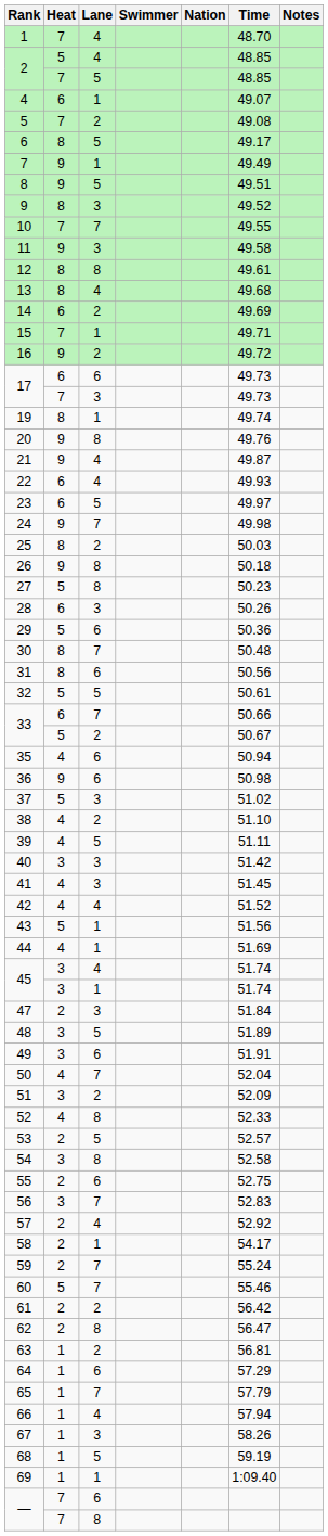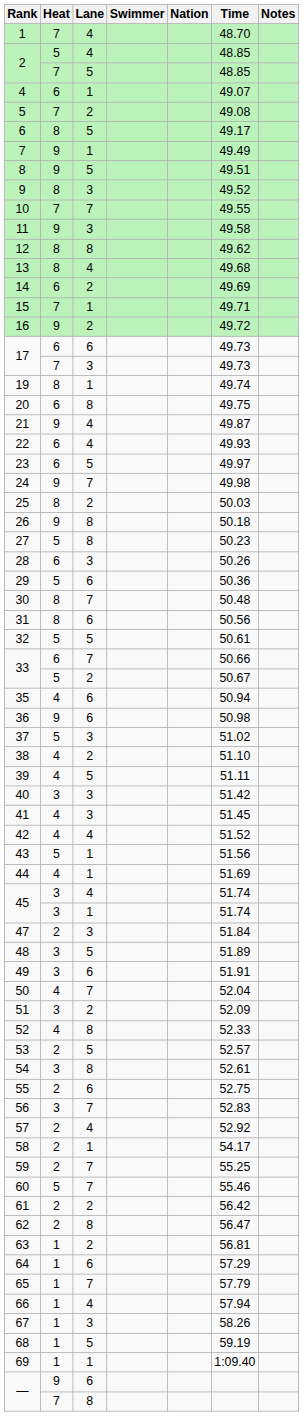 <table class="wikitable sortable" style="text-align:center">
 <tr>
 <th>Rank</th>
 <th>Heat</th>
 <th>Lane</th>
 <th>Swimmer</th>
 <th>Nation</th>
 <th>Time</th>
 <th>Notes</th>
 </tr>
 <tr bgcolor=#bbf3bb>
 <td>1</td>
 <td>7</td>
 <td>4</td>
 <td align=left></td>
 <td align=left></td>
 <td>48.70</td>
 <td></td>
 </tr>
 <tr bgcolor=#bbf3bb>
 <td rowspan=2>2</td>
 <td>5</td>
 <td>4</td>
 <td align=left></td>
 <td align=left></td>
 <td>48.85</td>
 <td></td>
 </tr>
 <tr bgcolor=#bbf3bb>
 <td>7</td>
 <td>5</td>
 <td align=left></td>
 <td align=left></td>
 <td>48.85</td>
 <td></td>
 </tr>
 <tr bgcolor=#bbf3bb>
 <td>4</td>
 <td>6</td>
 <td>1</td>
 <td align=left></td>
 <td align=left></td>
 <td>49.07</td>
 <td></td>
 </tr>
 <tr bgcolor=#bbf3bb>
 <td>5</td>
 <td>7</td>
 <td>2</td>
 <td align=left></td>
 <td align=left></td>
 <td>49.08</td>
 <td></td>
 </tr>
 <tr bgcolor=#bbf3bb>
 <td>6</td>
 <td>8</td>
 <td>5</td>
 <td align=left></td>
 <td align=left></td>
 <td>49.17</td>
 <td></td>
 </tr>
 <tr bgcolor=#bbf3bb>
 <td>7</td>
 <td>9</td>
 <td>1</td>
 <td align=left></td>
 <td align=left></td>
 <td>49.49</td>
 <td></td>
 </tr>
 <tr bgcolor=#bbf3bb>
 <td>8</td>
 <td>9</td>
 <td>5</td>
 <td align=left></td>
 <td align=left></td>
 <td>49.51</td>
 <td></td>
 </tr>
 <tr bgcolor=#bbf3bb>
 <td>9</td>
 <td>8</td>
 <td>3</td>
 <td align=left></td>
 <td align=left></td>
 <td>49.52</td>
 <td></td>
 </tr>
 <tr bgcolor=#bbf3bb>
 <td>10</td>
 <td>7</td>
 <td>7</td>
 <td align=left></td>
 <td align=left></td>
 <td>49.55</td>
 <td></td>
 </tr>
 <tr bgcolor=#bbf3bb>
 <td>11</td>
 <td>9</td>
 <td>3</td>
 <td align=left></td>
 <td align=left></td>
 <td>49.58</td>
 <td></td>
 </tr>
 <tr bgcolor=#bbf3bb>
 <td>12</td>
 <td>8</td>
 <td>8</td>
 <td align=left></td>
 <td align=left></td>
-<td>49.61</td>
+<td>49.62</td>
 <td></td>
 </tr>
 <tr bgcolor=#bbf3bb>
 <td>13</td>
 <td>8</td>
 <td>4</td>
 <td align=left></td>
 <td align=left></td>
 <td>49.68</td>
 <td></td>
 </tr>
 <tr bgcolor=#bbf3bb>
 <td>14</td>
 <td>6</td>
 <td>2</td>
 <td align=left></td>
 <td align=left></td>
 <td>49.69</td>
 <td></td>
 </tr>
 <tr bgcolor=#bbf3bb>
 <td>15</td>
 <td>7</td>
 <td>1</td>
 <td align=left></td>
 <td align=left></td>
 <td>49.71</td>
 <td></td>
 </tr>
 <tr bgcolor=#bbf3bb>
 <td>16</td>
 <td>9</td>
 <td>2</td>
 <td align=left></td>
 <td align=left></td>
 <td>49.72</td>
 <td></td>
 </tr>
 <tr>
 <td rowspan=2>17</td>
 <td>6</td>
 <td>6</td>
 <td align=left></td>
 <td align=left></td>
 <td>49.73</td>
 <td></td>
 </tr>
 <tr>
 <td>7</td>
 <td>3</td>
 <td align=left></td>
 <td align=left></td>
 <td>49.73</td>
 <td></td>
 </tr>
 <tr>
 <td>19</td>
 <td>8</td>
 <td>1</td>
 <td align=left></td>
 <td align=left></td>
 <td>49.74</td>
 <td></td>
 </tr>
 <tr>
 <td>20</td>
-<td>9</td>
+<td>6</td>
 <td>8</td>
 <td align=left></td>
 <td align=left></td>
-<td>49.76</td>
+<td>49.75</td>
 <td></td>
 </tr>
 <tr>
 <td>21</td>
 <td>9</td>
 <td>4</td>
 <td align=left></td>
 <td align=left></td>
 <td>49.87</td>
 <td></td>
 </tr>
 <tr>
 <td>22</td>
 <td>6</td>
 <td>4</td>
 <td align=left></td>
 <td align=left></td>
 <td>49.93</td>
 <td></td>
 </tr>
 <tr>
 <td>23</td>
 <td>6</td>
 <td>5</td>
 <td align=left></td>
 <td align=left></td>
 <td>49.97</td>
 <td></td>
 </tr>
 <tr>
 <td>24</td>
 <td>9</td>
 <td>7</td>
 <td align=left></td>
 <td align=left></td>
 <td>49.98</td>
 <td></td>
 </tr>
 <tr>
 <td>25</td>
 <td>8</td>
 <td>2</td>
 <td align=left></td>
 <td align=left></td>
 <td>50.03</td>
 <td></td>
 </tr>
 <tr>
 <td>26</td>
 <td>9</td>
 <td>8</td>
 <td align=left></td>
 <td align=left></td>
 <td>50.18</td>
 <td></td>
 </tr>
 <tr>
 <td>27</td>
 <td>5</td>
 <td>8</td>
 <td align=left></td>
 <td align=left></td>
 <td>50.23</td>
 <td></td>
 </tr>
 <tr>
 <td>28</td>
 <td>6</td>
 <td>3</td>
 <td align=left></td>
 <td align=left></td>
 <td>50.26</td>
 <td></td>
 </tr>
 <tr>
 <td>29</td>
 <td>5</td>
 <td>6</td>
 <td align=left></td>
 <td align=left></td>
 <td>50.36</td>
 <td></td>
 </tr>
 <tr>
 <td>30</td>
 <td>8</td>
 <td>7</td>
 <td align=left></td>
 <td align=left></td>
 <td>50.48</td>
 <td></td>
 </tr>
 <tr>
 <td>31</td>
 <td>8</td>
 <td>6</td>
 <td align=left></td>
 <td align=left></td>
 <td>50.56</td>
 <td></td>
 </tr>
 <tr>
 <td>32</td>
 <td>5</td>
 <td>5</td>
 <td align=left></td>
 <td align=left></td>
 <td>50.61</td>
 <td></td>
 </tr>
 <tr>
 <td rowspan=2>33</td>
 <td>6</td>
 <td>7</td>
 <td align=left></td>
 <td align=left></td>
 <td>50.66</td>
 <td></td>
 </tr>
 <tr>
 <td>5</td>
 <td>2</td>
 <td align=left></td>
 <td align=left></td>
 <td>50.67</td>
 <td></td>
 </tr>
 <tr>
 <td>35</td>
 <td>4</td>
 <td>6</td>
 <td align=left></td>
 <td align=left></td>
 <td>50.94</td>
 <td></td>
 </tr>
 <tr>
 <td>36</td>
 <td>9</td>
 <td>6</td>
 <td align=left></td>
 <td align=left></td>
 <td>50.98</td>
 <td></td>
 </tr>
 <tr>
 <td>37</td>
 <td>5</td>
 <td>3</td>
 <td align=left></td>
 <td align=left></td>
 <td>51.02</td>
 <td></td>
 </tr>
 <tr>
 <td>38</td>
 <td>4</td>
 <td>2</td>
 <td align=left></td>
 <td align=left></td>
 <td>51.10</td>
 <td></td>
 </tr>
 <tr>
 <td>39</td>
 <td>4</td>
 <td>5</td>
 <td align=left></td>
 <td align=left></td>
 <td>51.11</td>
 <td></td>
 </tr>
 <tr>
 <td>40</td>
 <td>3</td>
 <td>3</td>
 <td align=left></td>
 <td align=left></td>
 <td>51.42</td>
 <td></td>
 </tr>
 <tr>
 <td>41</td>
 <td>4</td>
 <td>3</td>
 <td align=left></td>
 <td align=left></td>
 <td>51.45</td>
 <td></td>
 </tr>
 <tr>
 <td>42</td>
 <td>4</td>
 <td>4</td>
 <td align=left></td>
 <td align=left></td>
 <td>51.52</td>
 <td></td>
 </tr>
 <tr>
 <td>43</td>
 <td>5</td>
 <td>1</td>
 <td align=left></td>
 <td align=left></td>
 <td>51.56</td>
 <td></td>
 </tr>
 <tr>
 <td>44</td>
 <td>4</td>
 <td>1</td>
 <td align=left></td>
 <td align=left></td>
 <td>51.69</td>
 <td></td>
 </tr>
 <tr>
 <td rowspan=2>45</td>
 <td>3</td>
 <td>4</td>
 <td align=left></td>
 <td align=left></td>
 <td>51.74</td>
 <td></td>
 </tr>
 <tr>
 <td>3</td>
 <td>1</td>
 <td align=left></td>
 <td align=left></td>
 <td>51.74</td>
 <td></td>
 </tr>
 <tr>
 <td>47</td>
 <td>2</td>
 <td>3</td>
 <td align=left></td>
 <td align=left></td>
 <td>51.84</td>
 <td></td>
 </tr>
 <tr>
 <td>48</td>
 <td>3</td>
 <td>5</td>
 <td align=left></td>
 <td align=left></td>
 <td>51.89</td>
 <td></td>
 </tr>
 <tr>
 <td>49</td>
 <td>3</td>
 <td>6</td>
 <td align=left></td>
 <td align=left></td>
 <td>51.91</td>
 <td></td>
 </tr>
 <tr>
 <td>50</td>
 <td>4</td>
 <td>7</td>
 <td align=left></td>
 <td align=left></td>
 <td>52.04</td>
 <td></td>
 </tr>
 <tr>
 <td>51</td>
 <td>3</td>
 <td>2</td>
 <td align=left></td>
 <td align=left></td>
 <td>52.09</td>
 <td></td>
 </tr>
 <tr>
 <td>52</td>
 <td>4</td>
 <td>8</td>
 <td align=left></td>
 <td align=left></td>
 <td>52.33</td>
 <td></td>
 </tr>
 <tr>
 <td>53</td>
 <td>2</td>
 <td>5</td>
 <td align=left></td>
 <td align=left></td>
 <td>52.57</td>
 <td></td>
 </tr>
 <tr>
 <td>54</td>
 <td>3</td>
 <td>8</td>
 <td align=left></td>
 <td align=left></td>
-<td>52.58</td>
+<td>52.61</td>
 <td></td>
 </tr>
 <tr>
 <td>55</td>
 <td>2</td>
 <td>6</td>
 <td align=left></td>
 <td align=left></td>
 <td>52.75</td>
 <td></td>
 </tr>
 <tr>
 <td>56</td>
 <td>3</td>
 <td>7</td>
 <td align=left></td>
 <td align=left></td>
 <td>52.83</td>
 <td></td>
 </tr>
 <tr>
 <td>57</td>
 <td>2</td>
 <td>4</td>
 <td align=left></td>
 <td align=left></td>
 <td>52.92</td>
 <td></td>
 </tr>
 <tr>
 <td>58</td>
 <td>2</td>
 <td>1</td>
 <td align=left></td>
 <td align=left></td>
 <td>54.17</td>
 <td></td>
 </tr>
 <tr>
 <td>59</td>
 <td>2</td>
 <td>7</td>
 <td align=left></td>
 <td align=left></td>
-<td>55.24</td>
+<td>55.25</td>
 <td></td>
 </tr>
 <tr>
 <td>60</td>
 <td>5</td>
 <td>7</td>
 <td align=left></td>
 <td align=left></td>
 <td>55.46</td>
 <td></td>
 </tr>
 <tr>
 <td>61</td>
 <td>2</td>
 <td>2</td>
 <td align=left></td>
 <td align=left></td>
 <td>56.42</td>
 <td></td>
 </tr>
 <tr>
 <td>62</td>
 <td>2</td>
 <td>8</td>
 <td align=left></td>
 <td align=left></td>
 <td>56.47</td>
 <td></td>
 </tr>
 <tr>
 <td>63</td>
 <td>1</td>
 <td>2</td>
 <td align=left></td>
 <td align=left></td>
 <td>56.81</td>
 <td></td>
 </tr>
 <tr>
 <td>64</td>
 <td>1</td>
 <td>6</td>
 <td align=left></td>
 <td align=left></td>
 <td>57.29</td>
 <td></td>
 </tr>
 <tr>
 <td>65</td>
 <td>1</td>
 <td>7</td>
 <td align=left></td>
 <td align=left></td>
 <td>57.79</td>
 <td></td>
 </tr>
 <tr>
 <td>66</td>
 <td>1</td>
 <td>4</td>
 <td align=left></td>
 <td align=left></td>
 <td>57.94</td>
 <td></td>
 </tr>
 <tr>
 <td>67</td>
 <td>1</td>
 <td>3</td>
 <td align=left></td>
 <td align=left></td>
 <td>58.26</td>
 <td></td>
 </tr>
 <tr>
 <td>68</td>
 <td>1</td>
 <td>5</td>
 <td align=left></td>
 <td align=left></td>
 <td>59.19</td>
 <td></td>
 </tr>
 <tr>
 <td>69</td>
 <td>1</td>
 <td>1</td>
 <td align=left></td>
 <td align=left></td>
 <td data-sort-value=69.40>1:09.40</td>
 <td></td>
 </tr>
 <tr>
 <td rowspan=2 data-sort-value=70>—</td>
-<td>7</td>
+<td>9</td>
 <td>6</td>
 <td align=left></td>
 <td align=left></td>
 <td data-sort-value=99.99></td>
 <td></td>
 </tr>
 <tr>
 <td>7</td>
 <td>8</td>
 <td align=left></td>
 <td align=left></td>
 <td data-sort-value=99.99></td>
 <td></td>
 </tr>
 </table>
